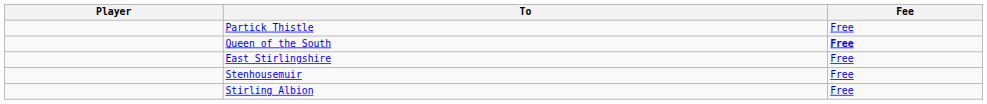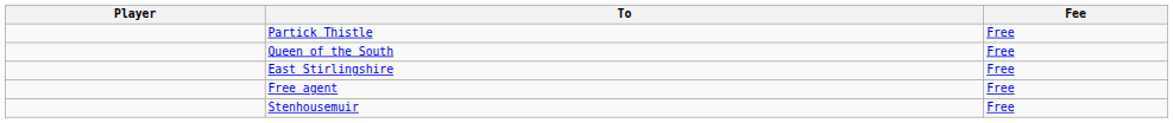 <table class="wikitable" style="text-align:center; font-size:95%;width:98%; text-align:left">
 <tr>
 <th>Player</th>
 <th>To</th>
 <th>Fee</th>
 </tr>
 <tr>
 <td> </td>
 <td> <a href='#'>Partick Thistle</a></td>
 <td><a href='#'>Free</a></td>
 </tr>
 <tr>
 <td> </td>
 <td> <a href='#'>Queen of the South</a></td>
-<td><strong><a href='#'>Free</a></strong></td>
+<td><a href='#'>Free</a></td>
 </tr>
 <tr>
 <td> </td>
 <td> <a href='#'>East Stirlingshire</a></td>
 <td><a href='#'>Free</a></td>
 </tr>
 <tr>
 <td> </td>
-<td> <a href='#'>Stenhousemuir</a></td>
+<td><a href='#'>Free agent</a></td>
 <td><a href='#'>Free</a></td>
 </tr>
 <tr>
 <td> </td>
-<td> <a href='#'>Stirling Albion</a></td>
+<td> <a href='#'>Stenhousemuir</a></td>
 <td><a href='#'>Free</a></td>
 </tr>
 </table>
